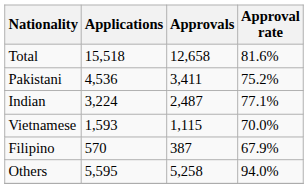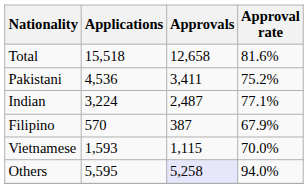 <table class="wikitable" style="float: right">
 <tr>
 <th>Nationality</th>
 <th>Applications</th>
 <th>Approvals</th>
 <th>Approval<br>rate</th>
 </tr>
 <tr>
 <td>Total</td>
 <td>15,518</td>
 <td>12,658</td>
 <td>81.6%</td>
 </tr>
 <tr>
 <td>Pakistani</td>
 <td>4,536</td>
 <td>3,411</td>
 <td>75.2%</td>
 </tr>
 <tr>
 <td>Indian</td>
 <td>3,224</td>
 <td>2,487</td>
 <td>77.1%</td>
 </tr>
 <tr>
+<td>Filipino</td>
+<td>570</td>
+<td>387</td>
+<td>67.9%</td>
+</tr>
+<tr>
 <td>Vietnamese</td>
 <td>1,593</td>
 <td>1,115</td>
 <td>70.0%</td>
 </tr>
 <tr>
-<td>Filipino</td>
-<td>570</td>
-<td>387</td>
-<td>67.9%</td>
-</tr>
-<tr>
 <td>Others</td>
 <td>5,595</td>
-<td>5,258</td>
+<td style="background: lavender;">5,258</td>
 <td>94.0%</td>
 </tr>
 <tr>
 </tr>
 </table>
